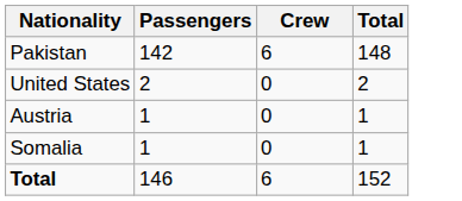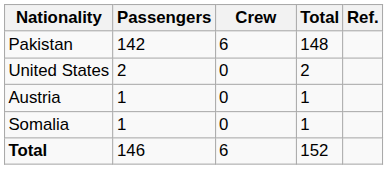 <table class="wikitable">
 <tr>
 <th>Nationality</th>
 <th style="width:70px;">Passengers</th>
 <th style="width:70px;">Crew</th>
 <th>Total</th>
+<th>Ref.</th>
 </tr>
 <tr>
 <td>Pakistan</td>
 <td>142</td>
 <td>6</td>
 <td>148</td>
+<td></td>
 </tr>
 <tr>
 <td>United States</td>
 <td>2</td>
 <td>0</td>
 <td>2</td>
+<td></td>
 </tr>
 <tr>
 <td>Austria</td>
 <td>1</td>
 <td>0</td>
 <td>1</td>
+<td></td>
 </tr>
 <tr>
 <td>Somalia</td>
 <td>1</td>
 <td>0</td>
 <td>1</td>
+<td></td>
 </tr>
 <tr>
 <td><strong>Total</strong></td>
 <td>146</td>
 <td>6</td>
 <td>152</td>
+<td></td>
 </tr>
 </table>
